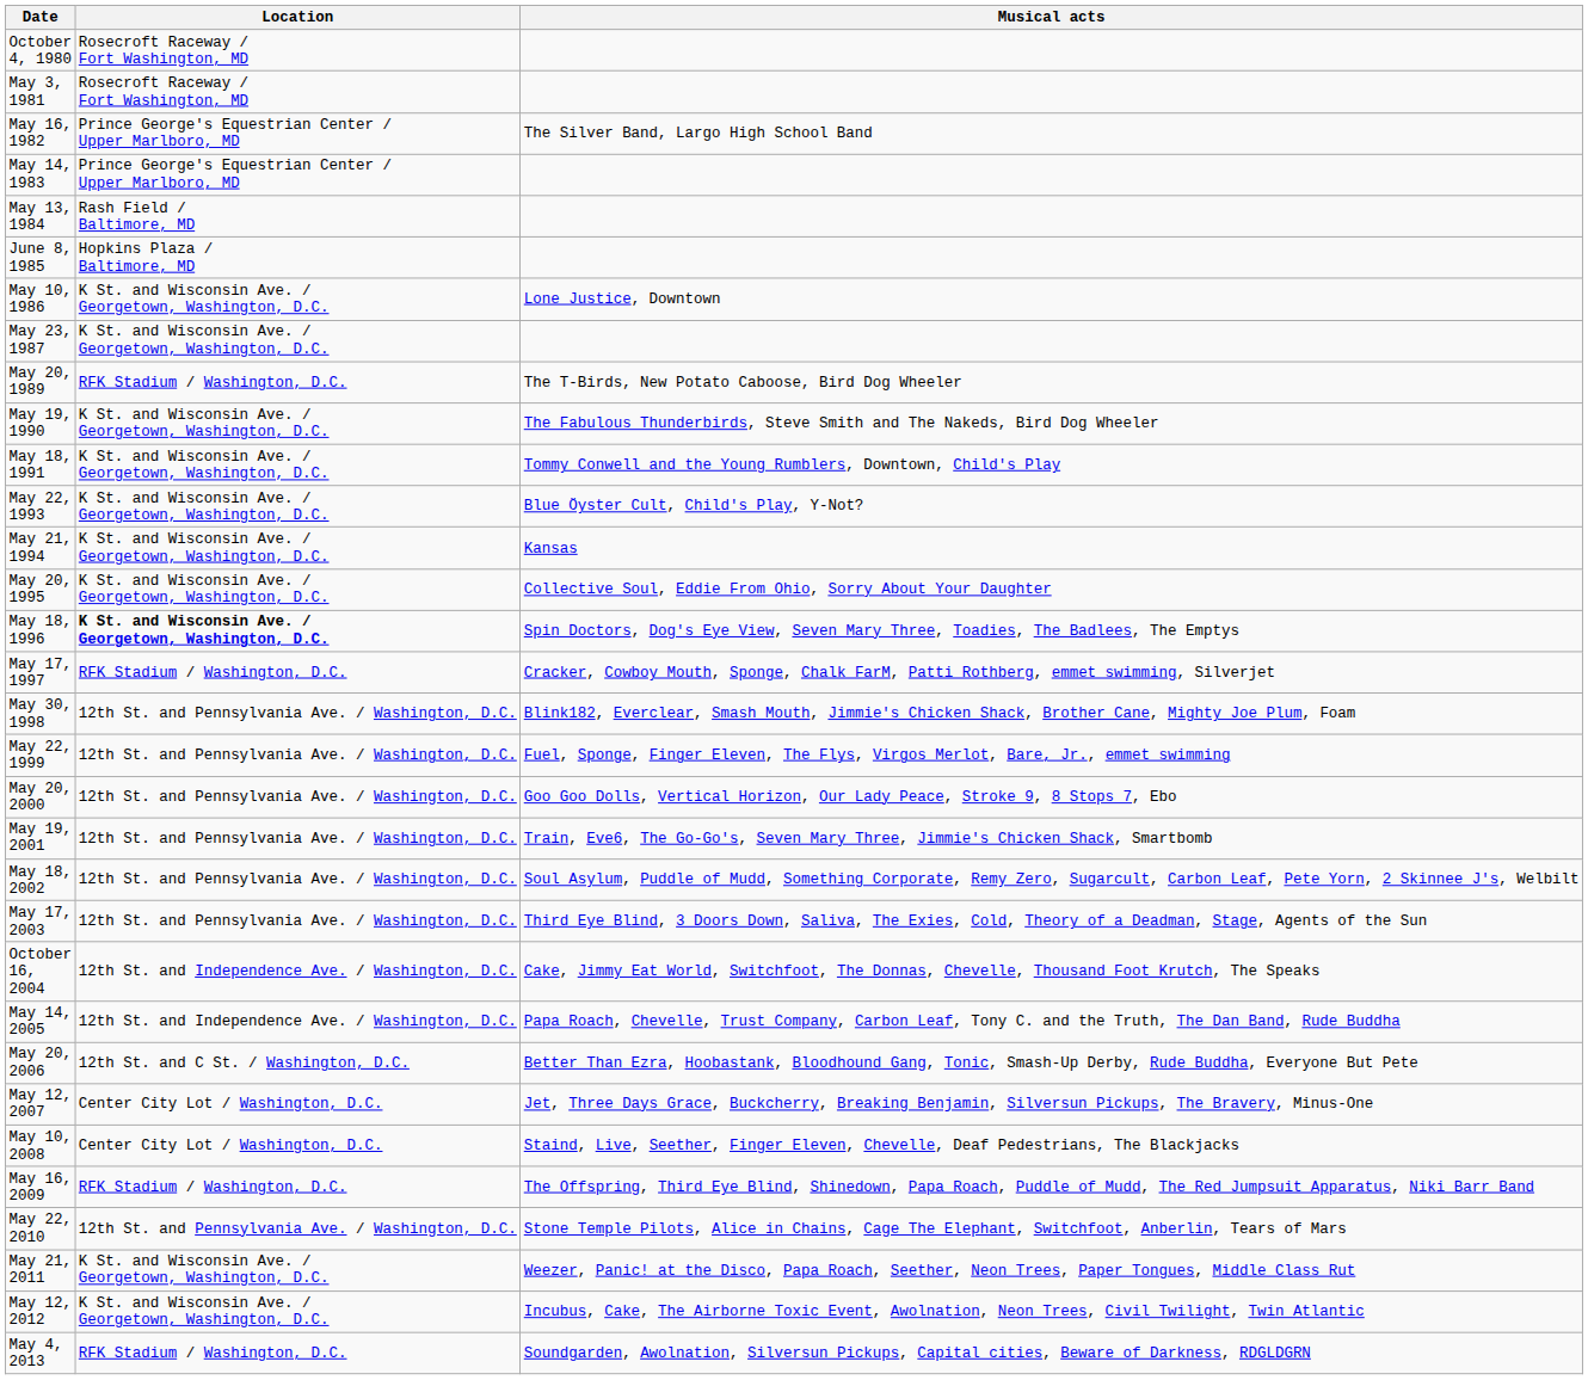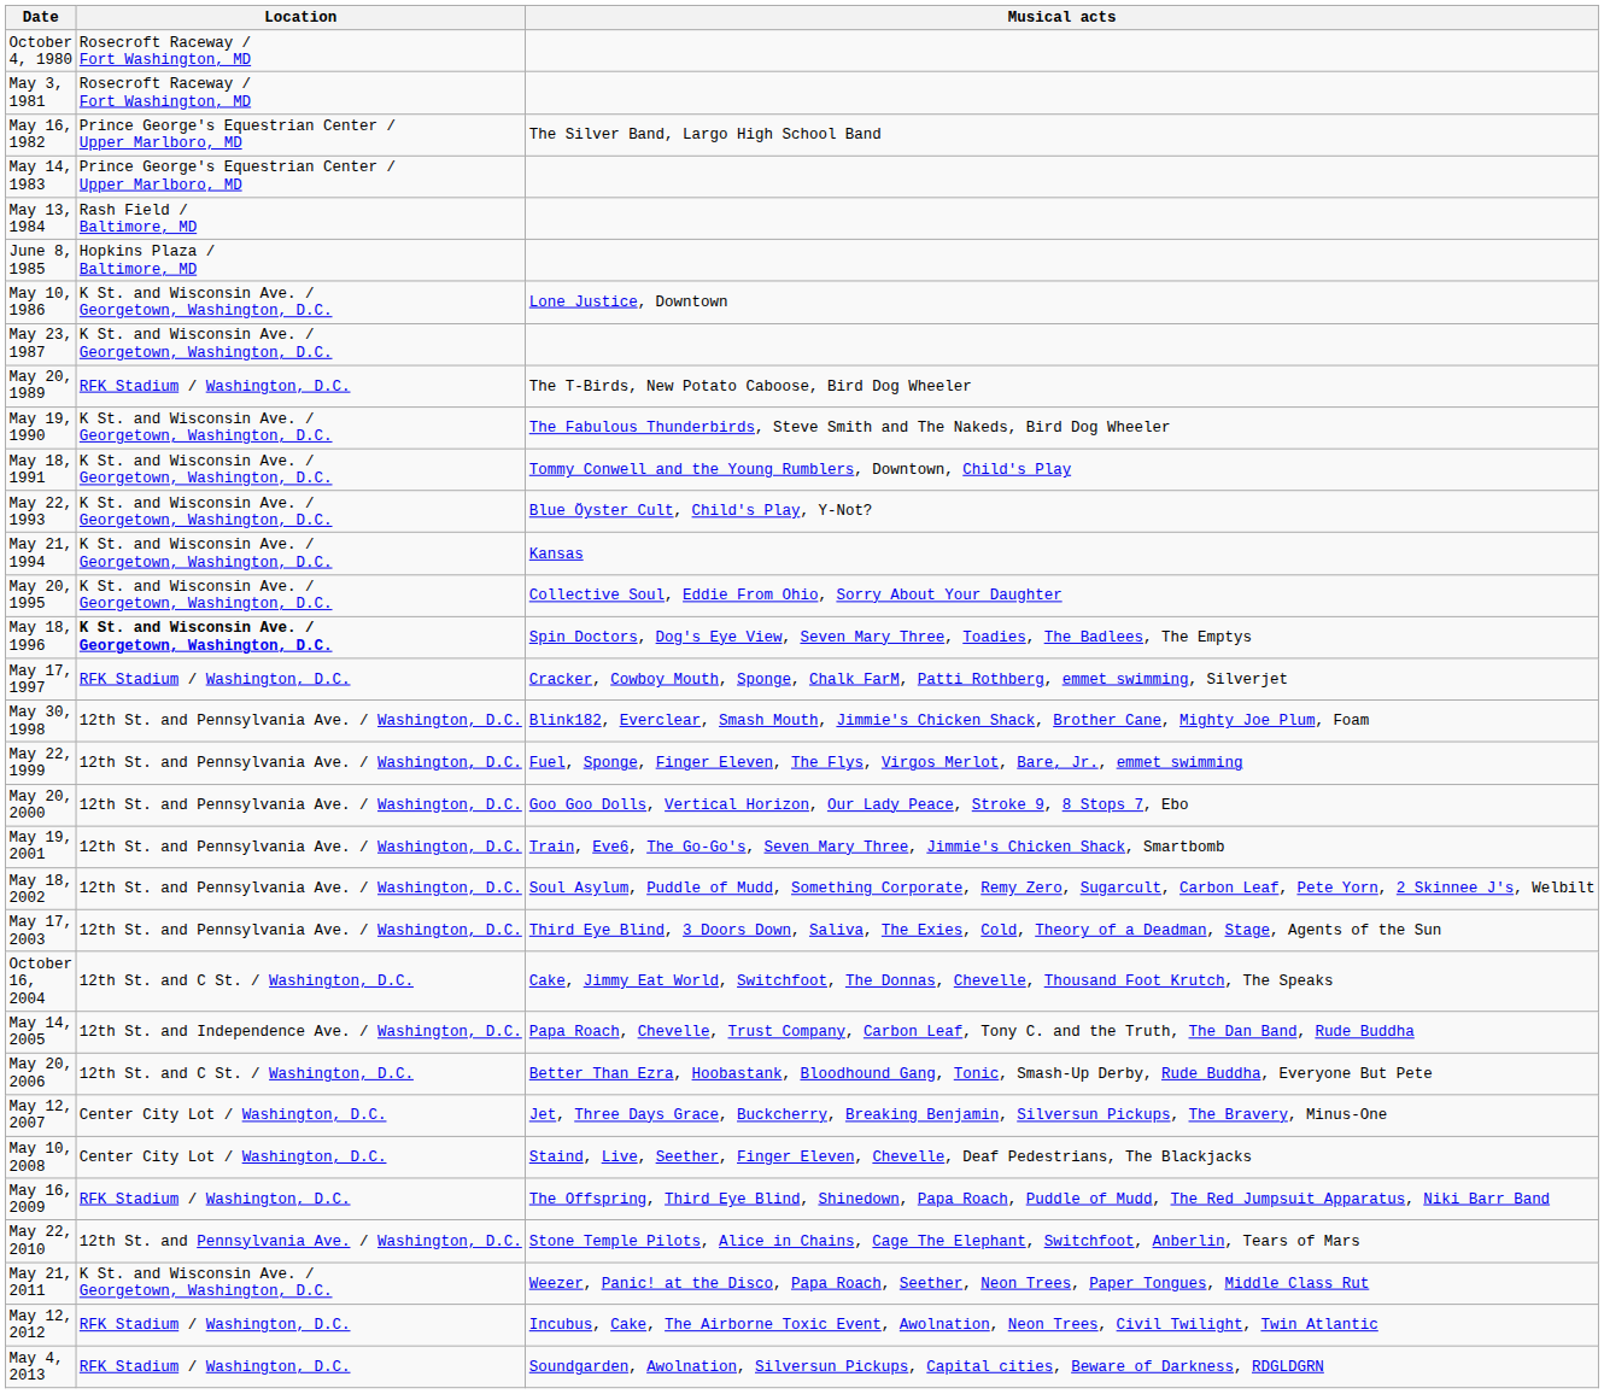 <table class="wikitable">
 <tr>
 <th width=50px>Date</th>
 <th>Location</th>
 <th colspan=12>Musical acts</th>
 </tr>
 <tr>
 <td>October 4, 1980</td>
 <td>Rosecroft Raceway /<br><a href='#'>Fort Washington, MD</a></td>
 <td colspan=12></td>
 </tr>
 <tr>
 <td>May 3, 1981</td>
 <td>Rosecroft Raceway /<br><a href='#'>Fort Washington, MD</a></td>
 <td colspan=12></td>
 </tr>
 <tr>
 <td>May 16, 1982</td>
 <td>Prince George's Equestrian Center /<br><a href='#'>Upper Marlboro, MD</a></td>
 <td colspan=12>The Silver Band, Largo High School Band</td>
 </tr>
 <tr>
 <td>May 14, 1983</td>
 <td>Prince George's Equestrian Center /<br><a href='#'>Upper Marlboro, MD</a></td>
 <td colspan=12></td>
 </tr>
 <tr>
 <td>May 13, 1984</td>
 <td>Rash Field /<br><a href='#'>Baltimore, MD</a></td>
 <td colspan=12></td>
 </tr>
 <tr>
 <td>June 8, 1985</td>
 <td>Hopkins Plaza /<br><a href='#'>Baltimore, MD</a></td>
 <td colspan=12></td>
 </tr>
 <tr>
 <td>May 10, 1986</td>
 <td>K St. and Wisconsin Ave. /<br><a href='#'>Georgetown, Washington, D.C.</a></td>
 <td colspan=12><a href='#'>Lone Justice</a>, Downtown</td>
 </tr>
 <tr>
 <td>May 23, 1987</td>
 <td>K St. and Wisconsin Ave. /<br><a href='#'>Georgetown, Washington, D.C.</a></td>
 <td colspan=12></td>
 </tr>
 <tr>
 <td>May 20, 1989</td>
 <td><a href='#'>RFK Stadium</a> / <a href='#'>Washington, D.C.</a></td>
 <td colspan=12>The T-Birds, New Potato Caboose, Bird Dog Wheeler</td>
 </tr>
 <tr>
 <td>May 19, 1990</td>
 <td>K St. and Wisconsin Ave. /<br><a href='#'>Georgetown, Washington, D.C.</a></td>
 <td colspan=12><a href='#'>The Fabulous Thunderbirds</a>, Steve Smith and The Nakeds, Bird Dog Wheeler</td>
 </tr>
 <tr>
 <td>May 18, 1991</td>
 <td>K St. and Wisconsin Ave. /<br><a href='#'>Georgetown, Washington, D.C.</a></td>
 <td colspan=12><a href='#'>Tommy Conwell and the Young Rumblers</a>, Downtown, <a href='#'>Child's Play</a></td>
 </tr>
 <tr>
 <td>May 22, 1993</td>
 <td>K St. and Wisconsin Ave. /<br><a href='#'>Georgetown, Washington, D.C.</a></td>
 <td colspan=12><a href='#'>Blue Öyster Cult</a>, <a href='#'>Child's Play</a>, Y-Not?</td>
 </tr>
 <tr>
 <td>May 21, 1994</td>
 <td>K St. and Wisconsin Ave. /<br><a href='#'>Georgetown, Washington, D.C.</a></td>
 <td colspan=12><a href='#'>Kansas</a></td>
 </tr>
 <tr>
 <td>May 20, 1995</td>
 <td>K St. and Wisconsin Ave. /<br><a href='#'>Georgetown, Washington, D.C.</a></td>
 <td colspan=12><a href='#'>Collective Soul</a>, <a href='#'>Eddie From Ohio</a>, <a href='#'>Sorry About Your Daughter</a></td>
 </tr>
 <tr>
 <td>May 18, 1996</td>
 <td><strong>K St. and Wisconsin Ave. /<br><a href='#'>Georgetown, Washington, D.C.</a></strong></td>
 <td colspan=12><a href='#'>Spin Doctors</a>, <a href='#'>Dog's Eye View</a>, <a href='#'>Seven Mary Three</a>, <a href='#'>Toadies</a>, <a href='#'>The Badlees</a>, The Emptys</td>
 </tr>
 <tr>
 <td>May 17, 1997</td>
 <td><a href='#'>RFK Stadium</a> / <a href='#'>Washington, D.C.</a></td>
 <td colspan=12><a href='#'>Cracker</a>, <a href='#'>Cowboy Mouth</a>, <a href='#'>Sponge</a>, <a href='#'>Chalk FarM</a>, <a href='#'>Patti Rothberg</a>, <a href='#'>emmet swimming</a>, Silverjet</td>
 </tr>
 <tr>
 <td>May 30, 1998</td>
 <td>12th St. and Pennsylvania Ave. / <a href='#'>Washington, D.C.</a></td>
 <td colspan=12><a href='#'>Blink182</a>, <a href='#'>Everclear</a>, <a href='#'>Smash Mouth</a>, <a href='#'>Jimmie's Chicken Shack</a>, <a href='#'>Brother Cane</a>, <a href='#'>Mighty Joe Plum</a>, Foam</td>
 </tr>
 <tr>
 <td>May 22, 1999</td>
 <td>12th St. and Pennsylvania Ave. / <a href='#'>Washington, D.C.</a></td>
 <td colspan=12><a href='#'>Fuel</a>, <a href='#'>Sponge</a>, <a href='#'>Finger Eleven</a>, <a href='#'>The Flys</a>, <a href='#'>Virgos Merlot</a>, <a href='#'>Bare, Jr.</a>, <a href='#'>emmet swimming</a></td>
 </tr>
 <tr>
 <td>May 20, 2000</td>
 <td>12th St. and Pennsylvania Ave. / <a href='#'>Washington, D.C.</a></td>
 <td colspan=12><a href='#'>Goo Goo Dolls</a>, <a href='#'>Vertical Horizon</a>, <a href='#'>Our Lady Peace</a>, <a href='#'>Stroke 9</a>, <a href='#'>8 Stops 7</a>, Ebo</td>
 </tr>
 <tr>
 <td>May 19, 2001</td>
 <td>12th St. and Pennsylvania Ave. / <a href='#'>Washington, D.C.</a></td>
 <td colspan=12><a href='#'>Train</a>, <a href='#'>Eve6</a>, <a href='#'>The Go-Go's</a>, <a href='#'>Seven Mary Three</a>, <a href='#'>Jimmie's Chicken Shack</a>, Smartbomb</td>
 </tr>
 <tr>
 <td>May 18, 2002</td>
 <td>12th St. and Pennsylvania Ave. / <a href='#'>Washington, D.C.</a></td>
 <td colspan=12><a href='#'>Soul Asylum</a>, <a href='#'>Puddle of Mudd</a>, <a href='#'>Something Corporate</a>, <a href='#'>Remy Zero</a>, <a href='#'>Sugarcult</a>, <a href='#'>Carbon Leaf</a>, <a href='#'>Pete Yorn</a>, <a href='#'>2 Skinnee J's</a>, Welbilt</td>
 </tr>
 <tr>
 <td>May 17, 2003</td>
 <td>12th St. and Pennsylvania Ave. / <a href='#'>Washington, D.C.</a></td>
 <td colspan=12><a href='#'>Third Eye Blind</a>, <a href='#'>3 Doors Down</a>, <a href='#'>Saliva</a>, <a href='#'>The Exies</a>, <a href='#'>Cold</a>, <a href='#'>Theory of a Deadman</a>, <a href='#'>Stage</a>, Agents of the Sun</td>
 </tr>
 <tr>
 <td>October 16, 2004</td>
-<td>12th St. and <a href='#'>Independence Ave.</a> / <a href='#'>Washington, D.C.</a></td>
+<td>12th St. and C St. / <a href='#'>Washington, D.C.</a></td>
 <td colspan=12><a href='#'>Cake</a>, <a href='#'>Jimmy Eat World</a>, <a href='#'>Switchfoot</a>, <a href='#'>The Donnas</a>, <a href='#'>Chevelle</a>, <a href='#'>Thousand Foot Krutch</a>, The Speaks</td>
 </tr>
 <tr>
 <td>May 14, 2005</td>
 <td>12th St. and Independence Ave. / <a href='#'>Washington, D.C.</a></td>
 <td colspan=12><a href='#'>Papa Roach</a>, <a href='#'>Chevelle</a>, <a href='#'>Trust Company</a>, <a href='#'>Carbon Leaf</a>, Tony C. and the Truth, <a href='#'>The Dan Band</a>, <a href='#'>Rude Buddha</a></td>
 </tr>
 <tr>
 <td>May 20, 2006</td>
 <td>12th St. and C St. / <a href='#'>Washington, D.C.</a></td>
 <td colspan=12><a href='#'>Better Than Ezra</a>, <a href='#'>Hoobastank</a>, <a href='#'>Bloodhound Gang</a>, <a href='#'>Tonic</a>, Smash-Up Derby, <a href='#'>Rude Buddha</a>, Everyone But Pete</td>
 </tr>
 <tr>
 <td>May 12, 2007</td>
 <td>Center City Lot / <a href='#'>Washington, D.C.</a></td>
 <td colspan=12><a href='#'>Jet</a>, <a href='#'>Three Days Grace</a>, <a href='#'>Buckcherry</a>, <a href='#'>Breaking Benjamin</a>, <a href='#'>Silversun Pickups</a>, <a href='#'>The Bravery</a>, Minus-One</td>
 </tr>
 <tr>
 <td>May 10, 2008</td>
 <td>Center City Lot / <a href='#'>Washington, D.C.</a></td>
 <td colspan=12><a href='#'>Staind</a>, <a href='#'>Live</a>, <a href='#'>Seether</a>, <a href='#'>Finger Eleven</a>, <a href='#'>Chevelle</a>, Deaf Pedestrians, The Blackjacks</td>
 </tr>
 <tr>
 <td>May 16, 2009</td>
 <td><a href='#'>RFK Stadium</a> / <a href='#'>Washington, D.C.</a></td>
 <td colspan=12><a href='#'>The Offspring</a>, <a href='#'>Third Eye Blind</a>, <a href='#'>Shinedown</a>, <a href='#'>Papa Roach</a>, <a href='#'>Puddle of Mudd</a>, <a href='#'>The Red Jumpsuit Apparatus</a>, <a href='#'>Niki Barr Band</a></td>
 </tr>
 <tr>
 <td>May 22, 2010</td>
 <td>12th St. and <a href='#'>Pennsylvania Ave.</a> / <a href='#'>Washington, D.C.</a></td>
 <td colspan=12><a href='#'>Stone Temple Pilots</a>, <a href='#'>Alice in Chains</a>, <a href='#'>Cage The Elephant</a>, <a href='#'>Switchfoot</a>, <a href='#'>Anberlin</a>, Tears of Mars</td>
 </tr>
 <tr>
 <td>May 21, 2011</td>
 <td>K St. and Wisconsin Ave. /<br><a href='#'>Georgetown, Washington, D.C.</a></td>
 <td colspan=12><a href='#'>Weezer</a>, <a href='#'>Panic! at the Disco</a>, <a href='#'>Papa Roach</a>, <a href='#'>Seether</a>, <a href='#'>Neon Trees</a>, <a href='#'>Paper Tongues</a>,  <a href='#'>Middle Class Rut</a></td>
 </tr>
 <tr>
 <td>May 12, 2012</td>
-<td>K St. and Wisconsin Ave. /<br><a href='#'>Georgetown, Washington, D.C.</a></td>
+<td><a href='#'>RFK Stadium</a> / <a href='#'>Washington, D.C.</a></td>
 <td><a href='#'>Incubus</a>, <a href='#'>Cake</a>, <a href='#'>The Airborne Toxic Event</a>, <a href='#'>Awolnation</a>, <a href='#'>Neon Trees</a>, <a href='#'>Civil Twilight</a>, <a href='#'>Twin Atlantic</a></td>
 </tr>
 <tr>
 <td>May 4, 2013</td>
 <td><a href='#'>RFK Stadium</a> / <a href='#'>Washington, D.C.</a></td>
 <td><a href='#'>Soundgarden</a>, <a href='#'>Awolnation</a>, <a href='#'>Silversun Pickups</a>, <a href='#'>Capital cities</a>, <a href='#'>Beware of Darkness</a>, <a href='#'>RDGLDGRN</a></td>
 </tr>
 </table>
